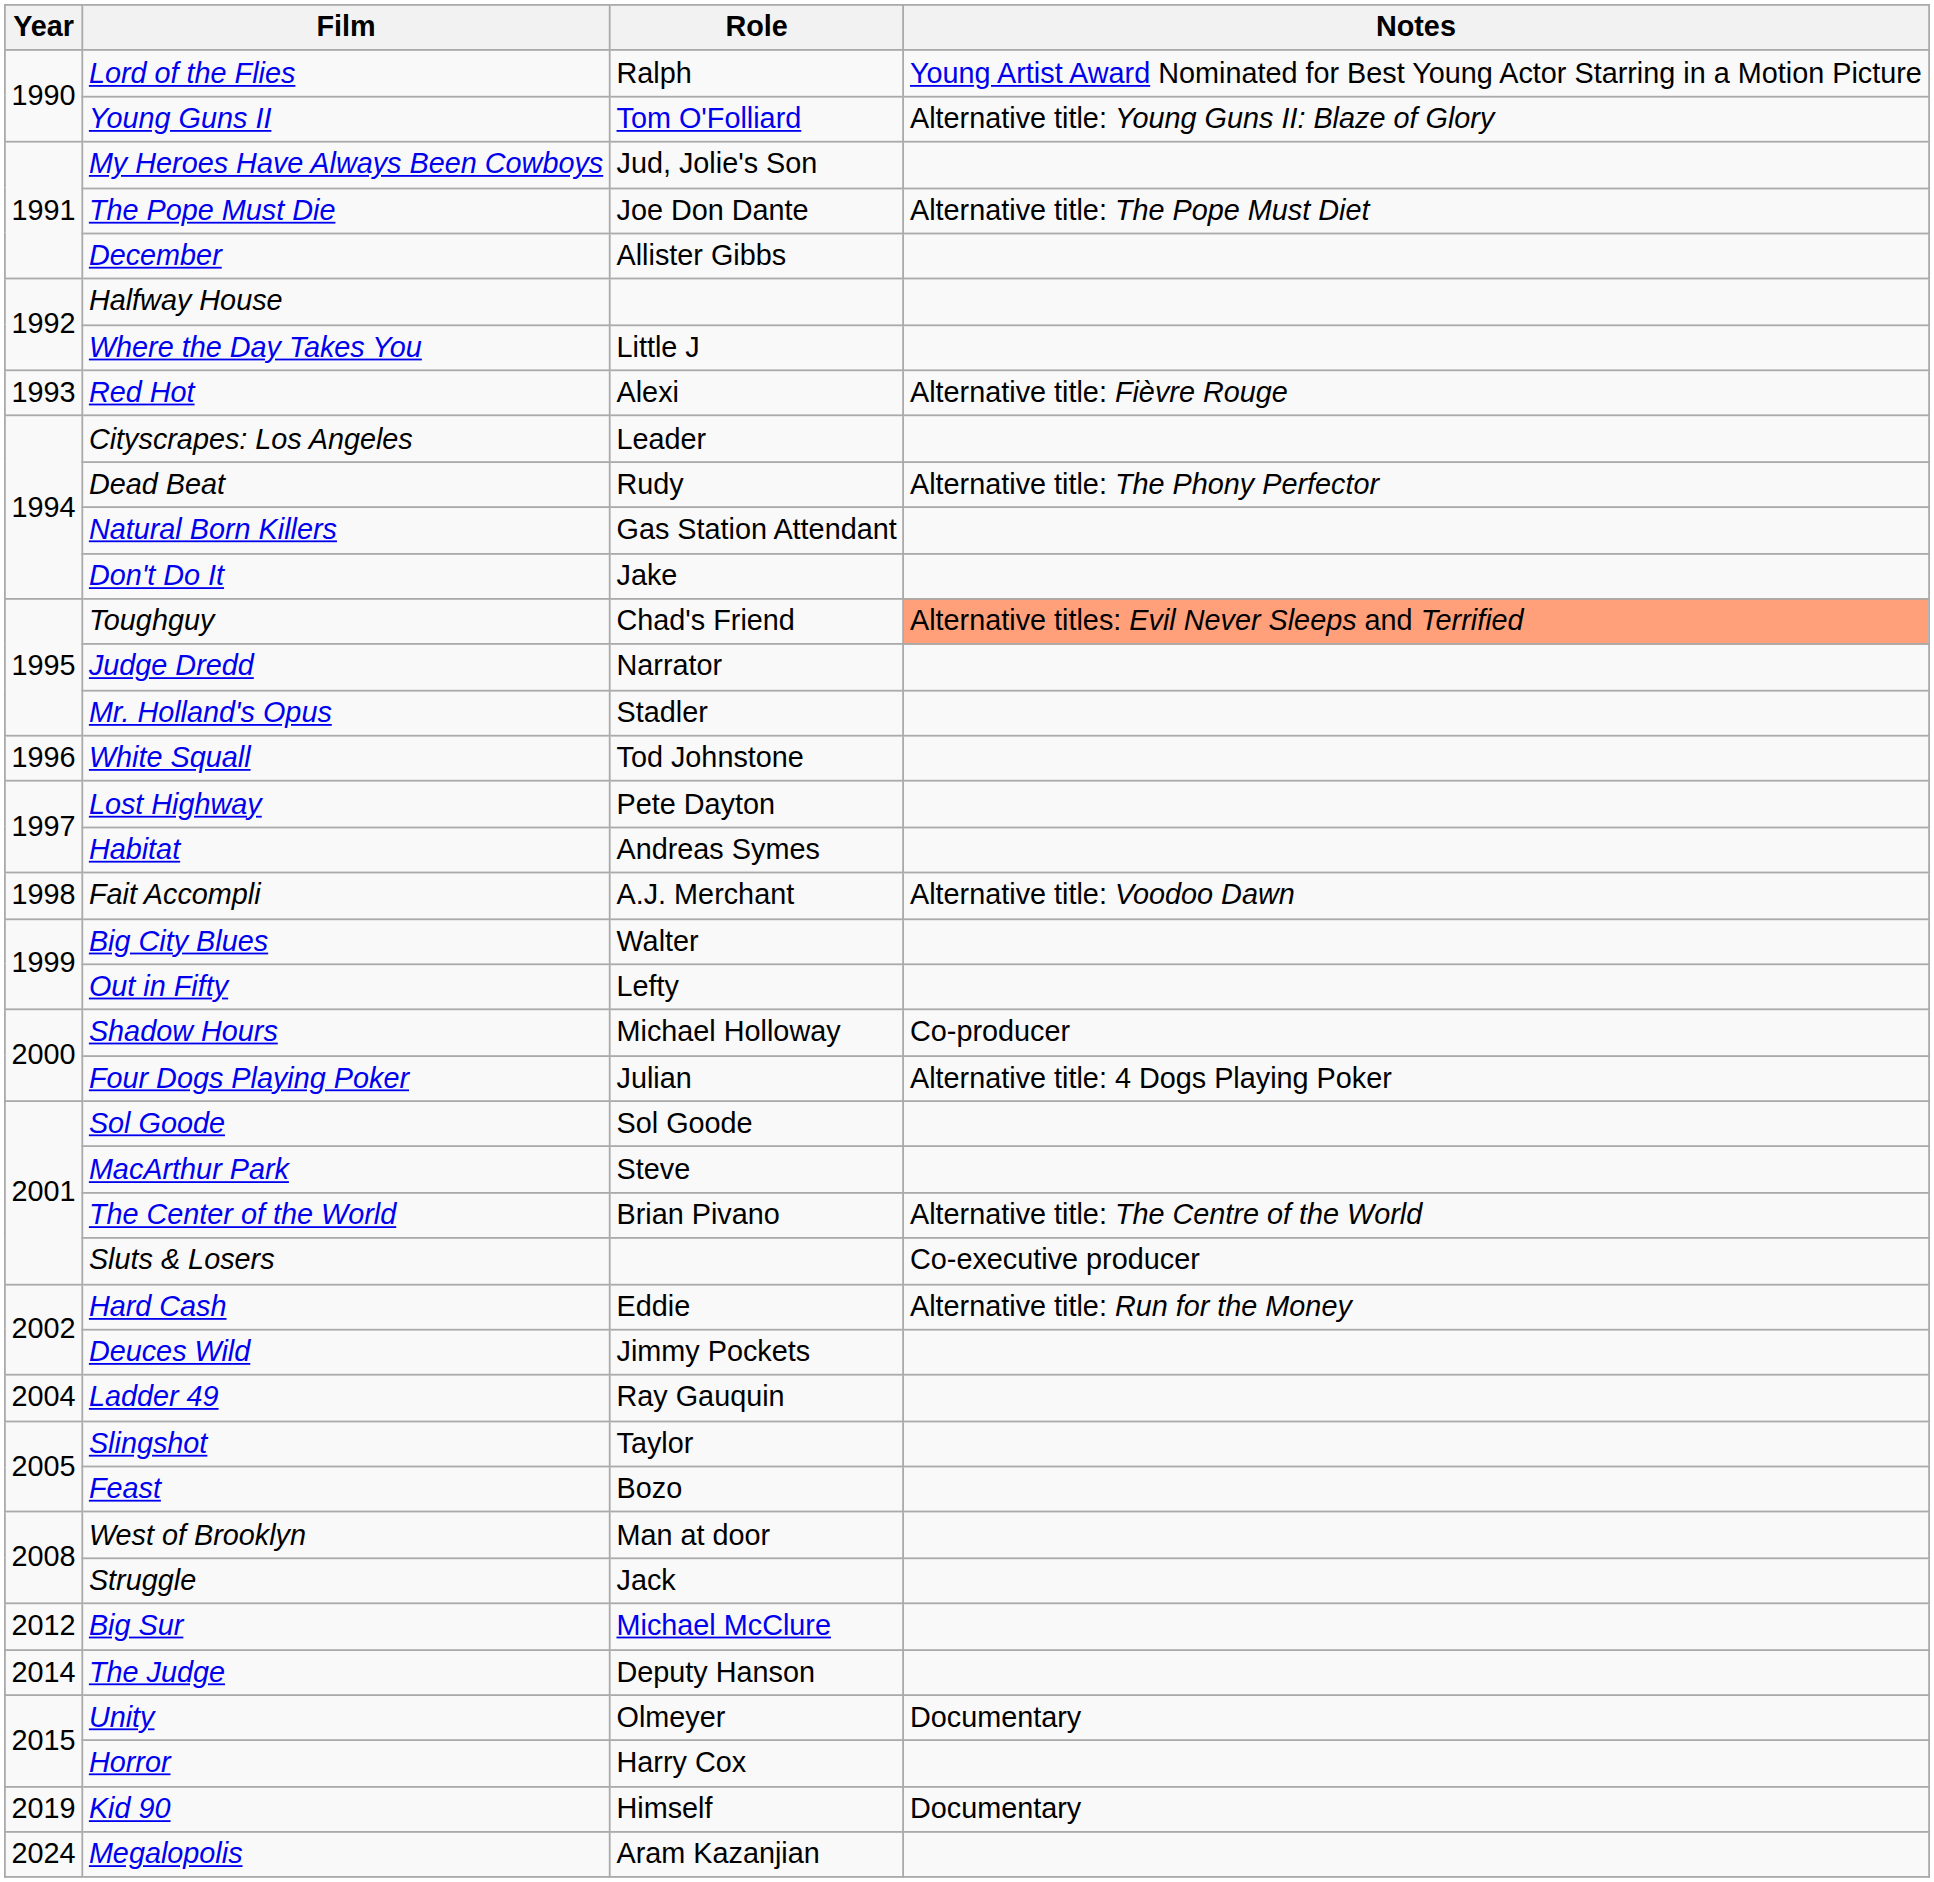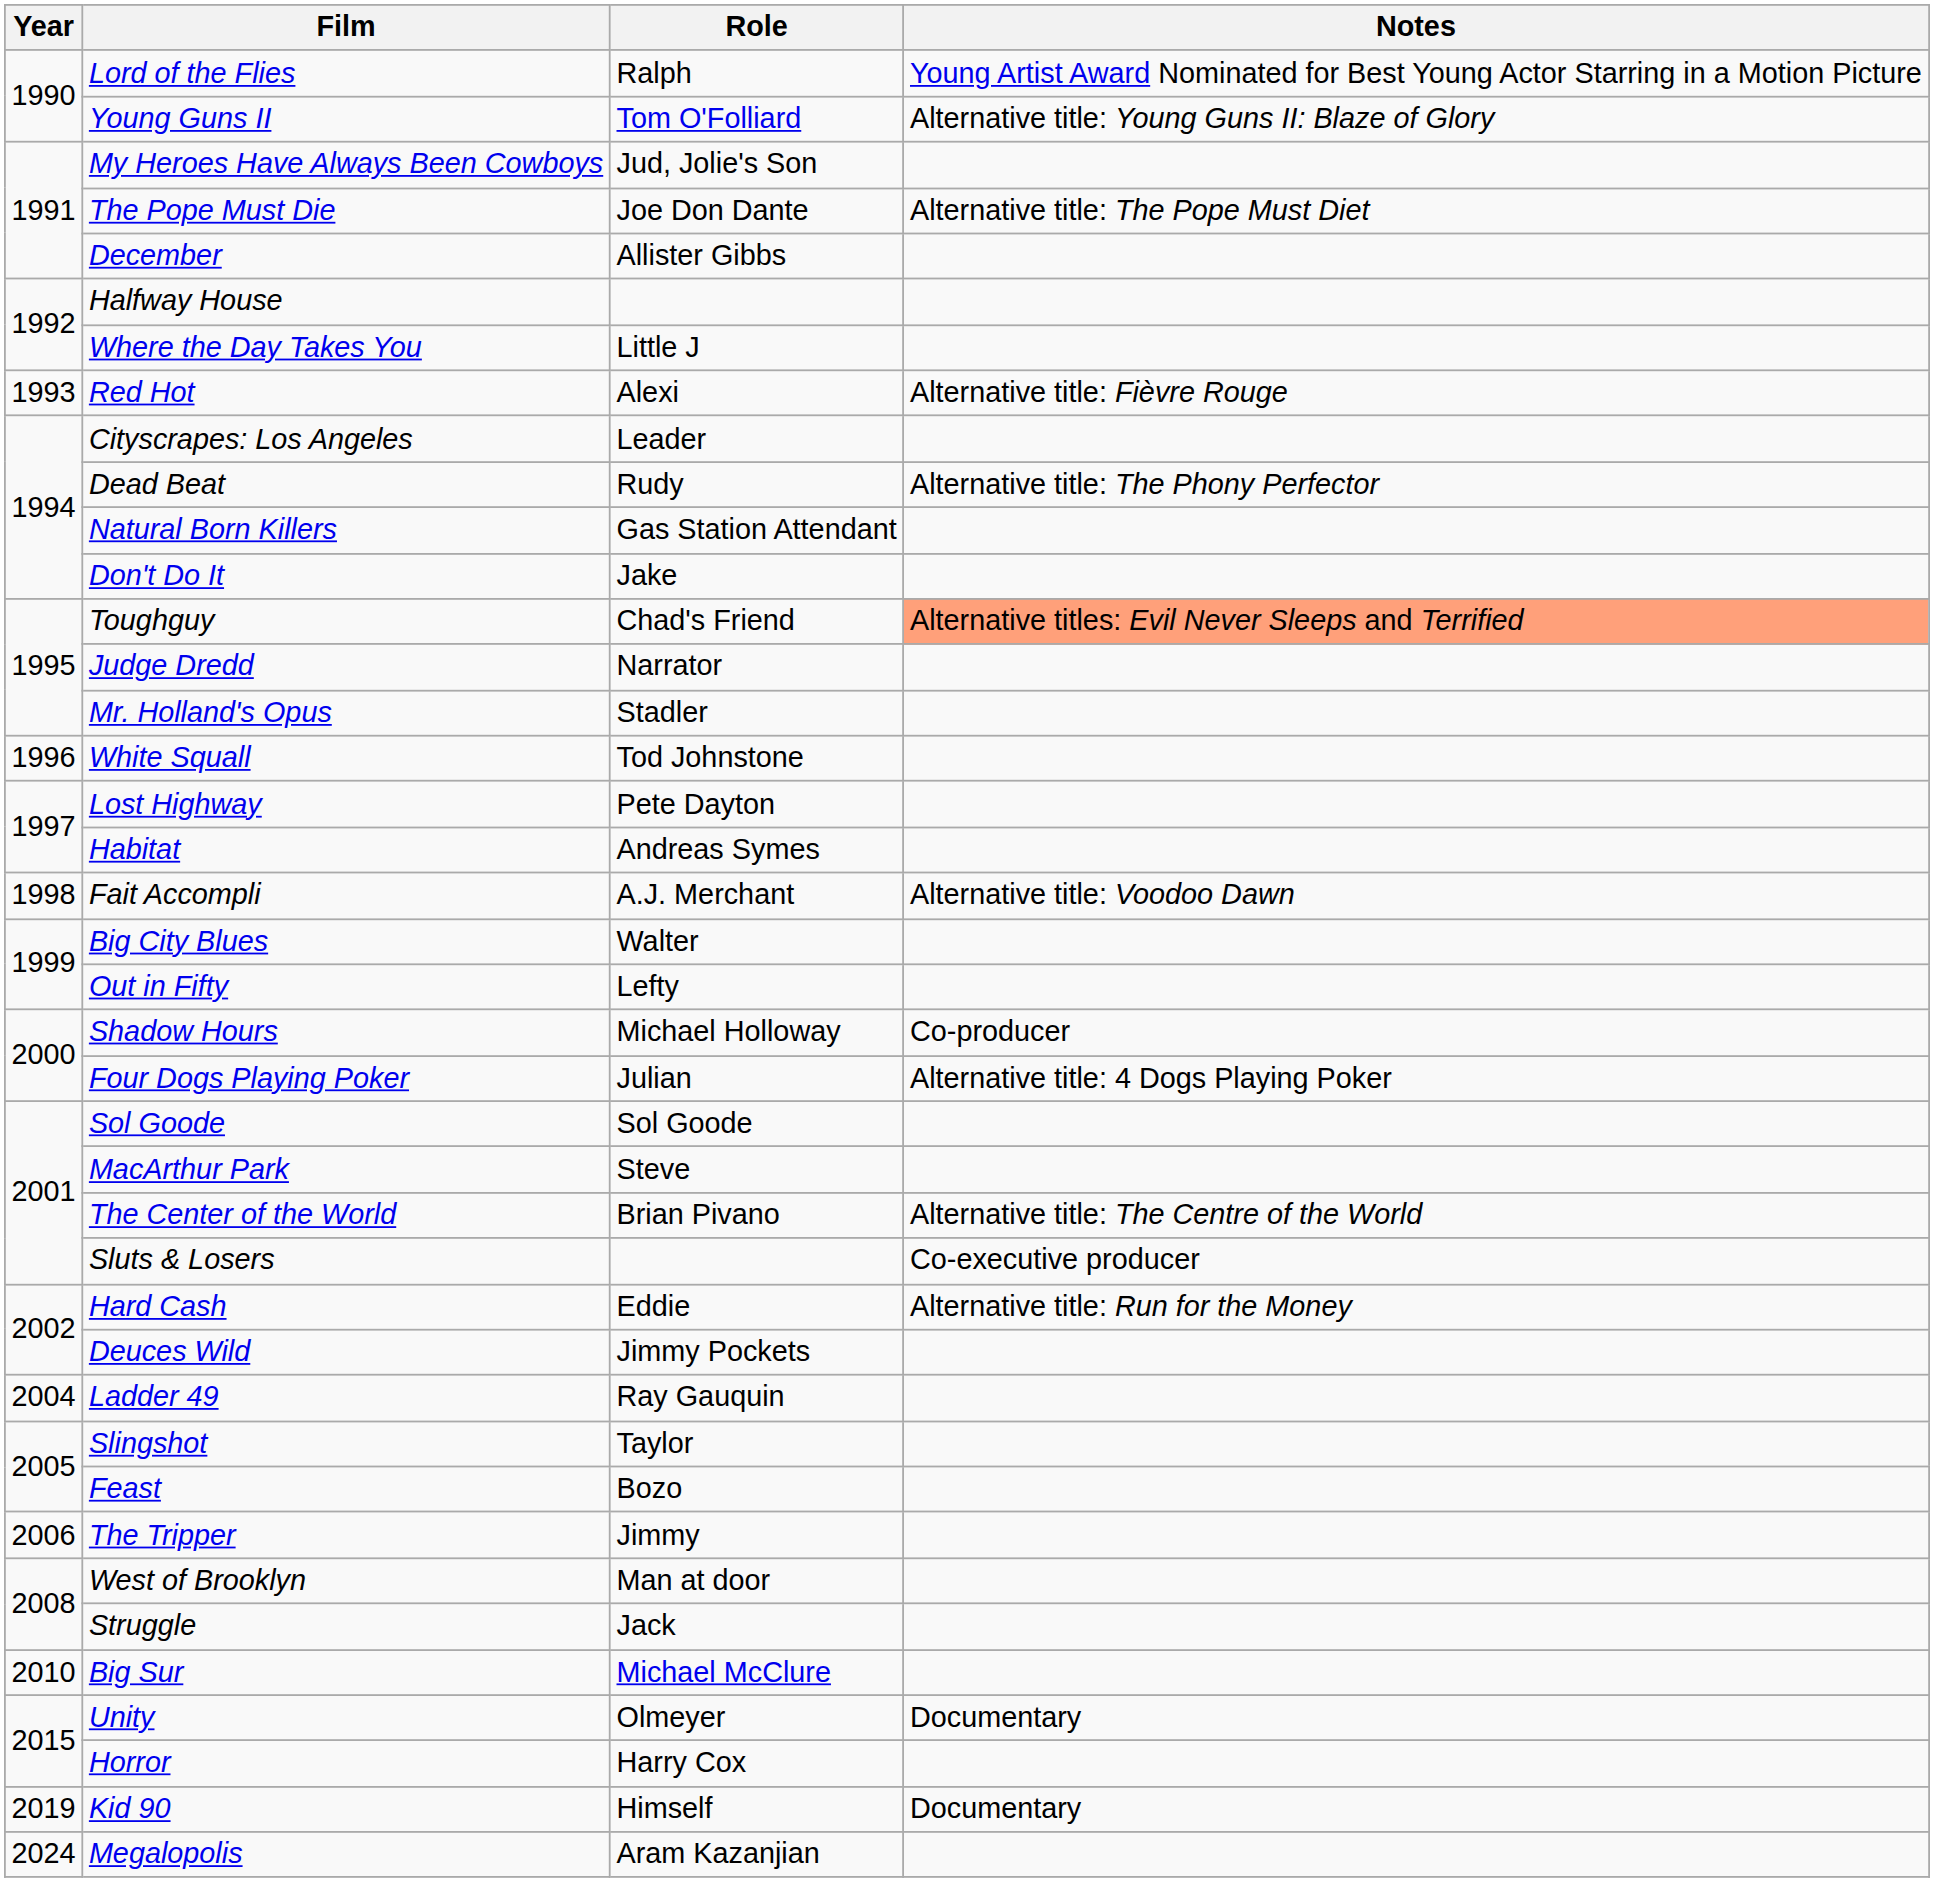 <table class="wikitable">
 <tr>
 <th>Year</th>
 <th>Film</th>
 <th>Role</th>
 <th>Notes</th>
 </tr>
 <tr>
 <td rowspan=2>1990</td>
 <td><em><a href='#'>Lord of the Flies</a></em></td>
 <td>Ralph</td>
 <td><a href='#'>Young Artist Award</a> Nominated for Best Young Actor Starring in a Motion Picture</td>
 </tr>
 <tr>
 <td><em><a href='#'>Young Guns II</a></em></td>
 <td><a href='#'>Tom O'Folliard</a></td>
 <td>Alternative title: <em>Young Guns II: Blaze of Glory</em></td>
 </tr>
 <tr>
 <td rowspan=3>1991</td>
 <td><em><a href='#'>My Heroes Have Always Been Cowboys</a></em></td>
 <td>Jud, Jolie's Son</td>
 <td></td>
 </tr>
 <tr>
 <td><em><a href='#'>The Pope Must Die</a></em></td>
 <td>Joe Don Dante</td>
 <td>Alternative title: <em>The Pope Must Diet</em></td>
 </tr>
 <tr>
 <td><em><a href='#'>December</a></em></td>
 <td>Allister Gibbs</td>
 <td></td>
 </tr>
 <tr>
 <td rowspan=2>1992</td>
 <td><em>Halfway House</em></td>
 <td></td>
 <td></td>
 </tr>
 <tr>
 <td><em><a href='#'>Where the Day Takes You</a></em></td>
 <td>Little J</td>
 <td></td>
 </tr>
 <tr>
 <td>1993</td>
 <td><em><a href='#'>Red Hot</a></em></td>
 <td>Alexi</td>
 <td>Alternative title: <em>Fièvre Rouge</em></td>
 </tr>
 <tr>
 <td rowspan=4>1994</td>
 <td><em>Cityscrapes: Los Angeles</em></td>
 <td>Leader</td>
 <td></td>
 </tr>
 <tr>
 <td><em>Dead Beat</em></td>
 <td>Rudy</td>
 <td>Alternative title: <em>The Phony Perfector</em></td>
 </tr>
 <tr>
 <td><em><a href='#'>Natural Born Killers</a></em></td>
 <td>Gas Station Attendant</td>
 <td></td>
 </tr>
 <tr>
 <td><em><a href='#'>Don't Do It</a></em></td>
 <td>Jake</td>
 <td></td>
 </tr>
 <tr>
 <td rowspan=3>1995</td>
 <td><em>Toughguy</em></td>
 <td>Chad's Friend</td>
 <td style="background: lightsalmon;">Alternative titles: <em>Evil Never Sleeps</em> and <em>Terrified</em></td>
 </tr>
 <tr>
 <td><em><a href='#'>Judge Dredd</a></em></td>
 <td>Narrator</td>
 <td></td>
 </tr>
 <tr>
 <td><em><a href='#'>Mr. Holland's Opus</a></em></td>
 <td>Stadler</td>
 <td></td>
 </tr>
 <tr>
 <td>1996</td>
 <td><em><a href='#'>White Squall</a></em></td>
 <td>Tod Johnstone</td>
 <td></td>
 </tr>
 <tr>
 <td rowspan=2>1997</td>
 <td><em><a href='#'>Lost Highway</a></em></td>
 <td>Pete Dayton</td>
 <td></td>
 </tr>
 <tr>
 <td><em><a href='#'>Habitat</a></em></td>
 <td>Andreas Symes</td>
 <td></td>
 </tr>
 <tr>
 <td>1998</td>
 <td><em>Fait Accompli</em></td>
 <td>A.J. Merchant</td>
 <td>Alternative title: <em>Voodoo Dawn</em></td>
 </tr>
 <tr>
 <td rowspan=2>1999</td>
 <td><em><a href='#'>Big City Blues</a></em></td>
 <td>Walter</td>
 <td></td>
 </tr>
 <tr>
 <td><em><a href='#'>Out in Fifty</a></em></td>
 <td>Lefty</td>
 <td></td>
 </tr>
 <tr>
 <td rowspan=2>2000</td>
 <td><em><a href='#'>Shadow Hours</a></em></td>
 <td>Michael Holloway</td>
 <td>Co-producer</td>
 </tr>
 <tr>
 <td><em><a href='#'>Four Dogs Playing Poker</a></em></td>
 <td>Julian</td>
 <td>Alternative title: 4 Dogs Playing Poker</td>
 </tr>
 <tr>
 <td rowspan=4>2001</td>
 <td><em><a href='#'>Sol Goode</a></em></td>
 <td>Sol Goode</td>
 <td></td>
 </tr>
 <tr>
 <td><em><a href='#'>MacArthur Park</a></em></td>
 <td>Steve</td>
 <td></td>
 </tr>
 <tr>
 <td><em><a href='#'>The Center of the World</a></em></td>
 <td>Brian Pivano</td>
 <td>Alternative title: <em>The Centre of the World</em></td>
 </tr>
 <tr>
 <td><em>Sluts & Losers</em></td>
 <td></td>
 <td>Co-executive producer</td>
 </tr>
 <tr>
 <td rowspan=2>2002</td>
 <td><em><a href='#'>Hard Cash</a></em></td>
 <td>Eddie</td>
 <td>Alternative title: <em>Run for the Money</em></td>
 </tr>
 <tr>
 <td><em><a href='#'>Deuces Wild</a></em></td>
 <td>Jimmy Pockets</td>
 <td></td>
 </tr>
 <tr>
 <td>2004</td>
 <td><em><a href='#'>Ladder 49</a></em></td>
 <td>Ray Gauquin</td>
 <td></td>
 </tr>
 <tr>
 <td rowspan=2>2005</td>
 <td><em><a href='#'>Slingshot</a></em></td>
 <td>Taylor</td>
 </tr>
 <tr>
 <td><em><a href='#'>Feast</a></em></td>
 <td>Bozo</td>
 <td></td>
 </tr>
 <tr>
+<td>2006</td>
+<td><em><a href='#'>The Tripper</a></em></td>
+<td>Jimmy</td>
+<td></td>
+</tr>
+<tr>
 <td rowspan=2>2008</td>
 <td><em>West of Brooklyn</em></td>
 <td>Man at door</td>
 <td></td>
 </tr>
 <tr>
 <td><em>Struggle</em></td>
 <td>Jack</td>
 <td></td>
 </tr>
 <tr>
-<td>2012</td>
+<td>2010</td>
 <td><em><a href='#'>Big Sur</a></em></td>
 <td><a href='#'>Michael McClure</a></td>
-<td></td>
-</tr>
-<tr>
-<td>2014</td>
-<td><em><a href='#'>The Judge</a></em></td>
-<td>Deputy Hanson</td>
 <td></td>
 </tr>
 <tr>
 <td rowspan=2>2015</td>
 <td><em><a href='#'>Unity</a></em></td>
 <td>Olmeyer</td>
 <td>Documentary</td>
 </tr>
 <tr>
 <td><em><a href='#'>Horror</a></em></td>
 <td>Harry Cox</td>
 <td></td>
 </tr>
 <tr>
 <td>2019</td>
 <td><em><a href='#'>Kid 90</a></em></td>
 <td>Himself</td>
 <td>Documentary</td>
 </tr>
 <tr>
 <td>2024</td>
 <td><em><a href='#'>Megalopolis</a></em></td>
 <td>Aram Kazanjian</td>
 <td></td>
 </tr>
 </table>
